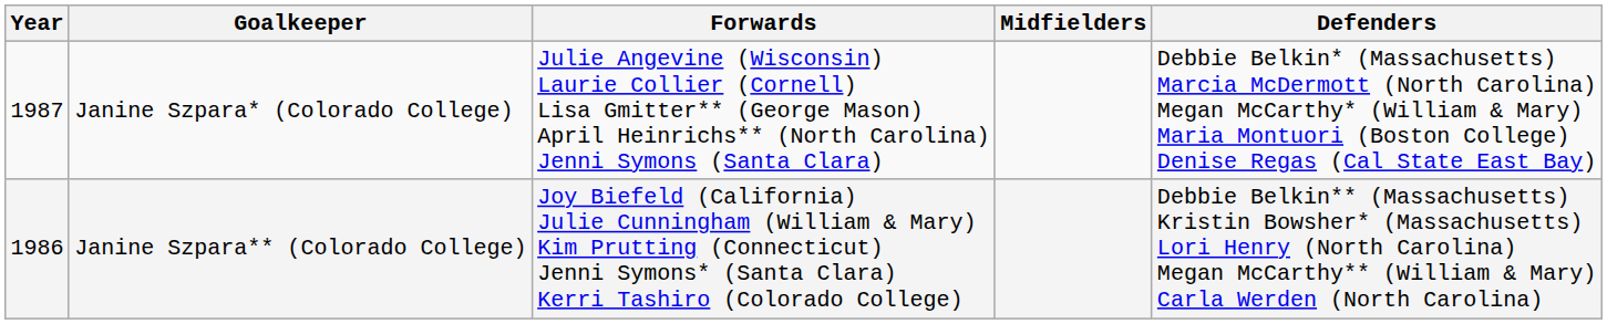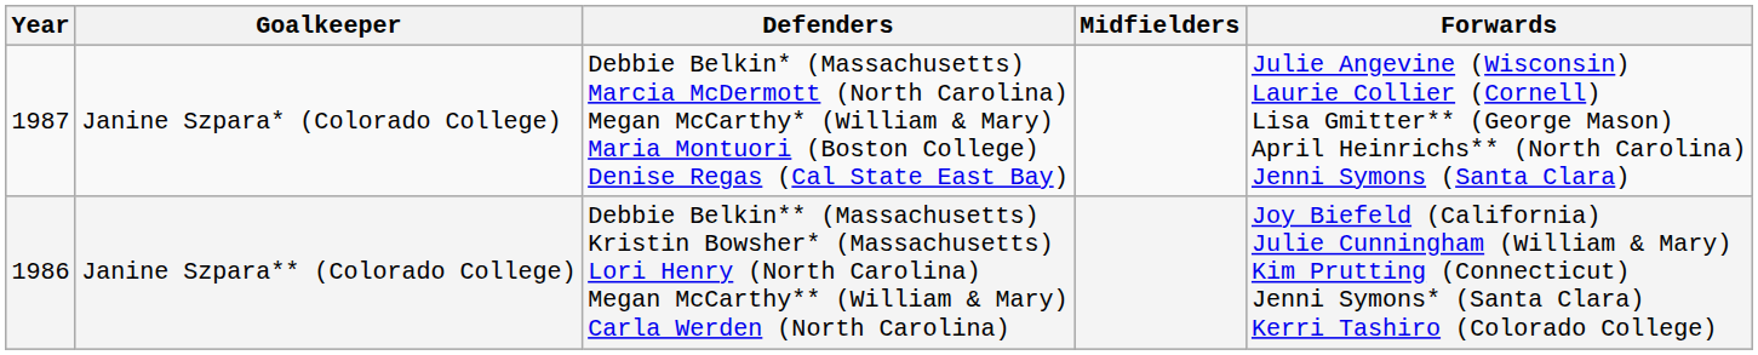 <table class="wikitable">
 <tr>
 <th>Year</th>
 <th>Goalkeeper</th>
+<th>Defenders</th>
+<th>Midfielders</th>
 <th>Forwards</th>
-<th>Midfielders</th>
-<th>Defenders</th>
 </tr>
 <tr>
 <td>1987</td>
 <td>Janine Szpara* (Colorado College)</td>
+<td>Debbie Belkin* (Massachusetts)<br><a href='#'>Marcia McDermott</a> (North Carolina)<br>Megan McCarthy* (William & Mary)<br><a href='#'>Maria Montuori</a> (Boston College)<br><a href='#'>Denise Regas</a> (<a href='#'>Cal State East Bay</a>)</td>
+<td></td>
 <td><a href='#'>Julie Angevine</a> (<a href='#'>Wisconsin</a>)<br><a href='#'>Laurie Collier</a> (<a href='#'>Cornell</a>)<br>Lisa Gmitter** (George Mason)<br>April Heinrichs** (North Carolina)<br><a href='#'>Jenni Symons</a> (<a href='#'>Santa Clara</a>)</td>
-<td></td>
-<td>Debbie Belkin* (Massachusetts)<br><a href='#'>Marcia McDermott</a> (North Carolina)<br>Megan McCarthy* (William & Mary)<br><a href='#'>Maria Montuori</a> (Boston College)<br><a href='#'>Denise Regas</a> (<a href='#'>Cal State East Bay</a>)</td>
 </tr>
 <tr style="background:#f4f4f4;">
 <td>1986</td>
 <td>Janine Szpara** (Colorado College)</td>
+<td>Debbie Belkin** (Massachusetts)<br>Kristin Bowsher* (Massachusetts)<br><a href='#'>Lori Henry</a> (North Carolina)<br>Megan McCarthy** (William & Mary)<br><a href='#'>Carla Werden</a> (North Carolina)</td>
+<td></td>
 <td><a href='#'>Joy Biefeld</a> (California)<br><a href='#'>Julie Cunningham</a> (William & Mary)<br><a href='#'>Kim Prutting</a> (Connecticut)<br>Jenni Symons* (Santa Clara)<br><a href='#'>Kerri Tashiro</a> (Colorado College)</td>
-<td></td>
-<td>Debbie Belkin** (Massachusetts)<br>Kristin Bowsher* (Massachusetts)<br><a href='#'>Lori Henry</a> (North Carolina)<br>Megan McCarthy** (William & Mary)<br><a href='#'>Carla Werden</a> (North Carolina)</td>
 </tr>
 </table>
